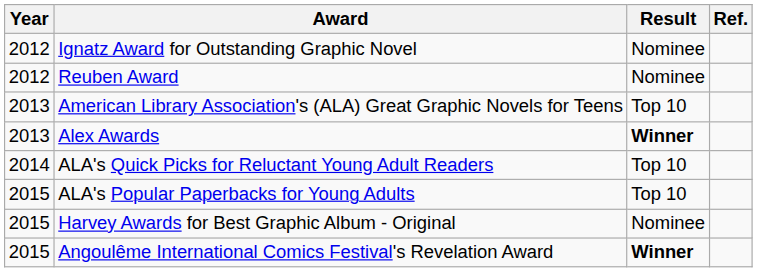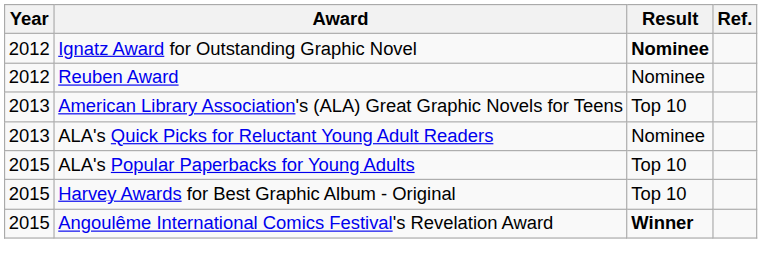 <table class="wikitable sortable mw-collapsible">
 <tr>
 <th>Year</th>
 <th>Award</th>
 <th>Result</th>
 <th>Ref.</th>
 </tr>
 <tr>
 <td>2012</td>
 <td><a href='#'>Ignatz Award</a> for Outstanding Graphic Novel</td>
-<td>Nominee</td>
+<td><strong>Nominee</strong></td>
 <td></td>
 </tr>
 <tr>
 <td>2012</td>
 <td><a href='#'>Reuben Award</a></td>
 <td>Nominee</td>
 <td></td>
 </tr>
 <tr>
 <td>2013</td>
 <td><a href='#'>American Library Association</a>'s (ALA) Great Graphic Novels for Teens</td>
 <td>Top 10</td>
 <td></td>
 </tr>
 <tr>
 <td>2013</td>
-<td><a href='#'>Alex Awards</a></td>
-<td><strong>Winner</strong></td>
-<td></td>
-</tr>
-<tr>
-<td>2014</td>
 <td>ALA's <a href='#'>Quick Picks for Reluctant Young Adult Readers</a></td>
-<td>Top 10</td>
+<td>Nominee</td>
 <td></td>
 </tr>
 <tr>
 <td>2015</td>
 <td>ALA's <a href='#'>Popular Paperbacks for Young Adults</a></td>
 <td>Top 10</td>
 <td></td>
 </tr>
 <tr>
 <td>2015</td>
 <td><a href='#'>Harvey Awards</a> for Best Graphic Album - Original</td>
-<td>Nominee</td>
+<td>Top 10</td>
 <td></td>
 </tr>
 <tr>
 <td>2015</td>
 <td><a href='#'>Angoulême International Comics Festival</a>'s Revelation Award</td>
 <td><strong>Winner</strong></td>
 <td></td>
 </tr>
 </table>
